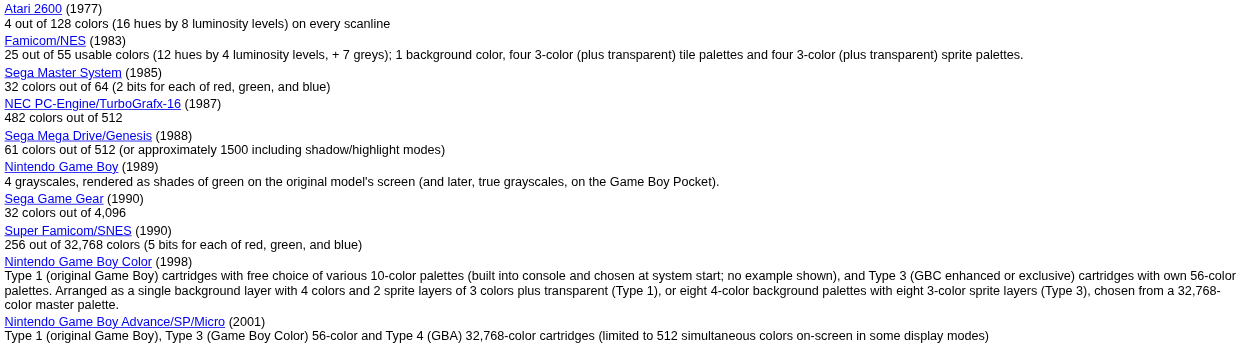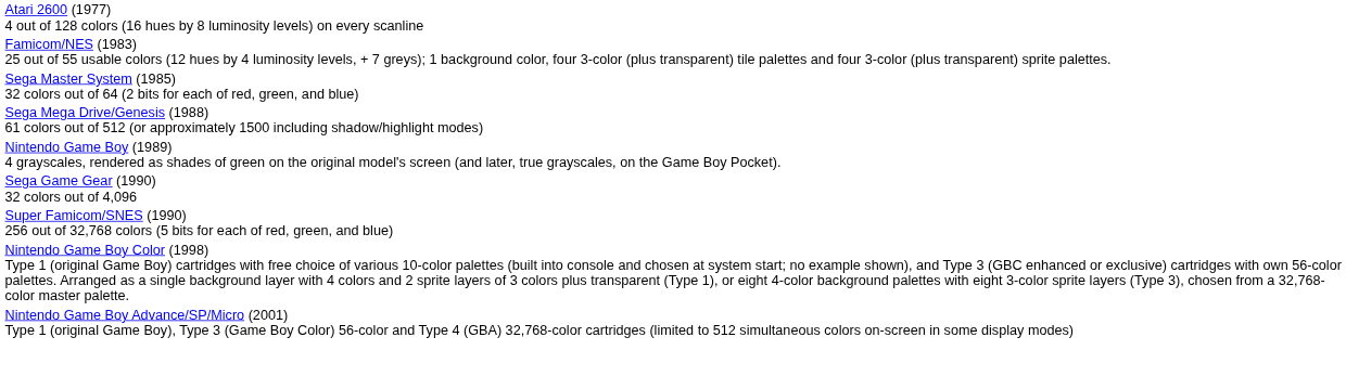 <table style="border-style: none" border="0">
 <tr>
 <td></td>
 <td><a href='#'>Atari 2600</a> (1977)<br>4 out of 128 colors (16 hues by 8 luminosity levels) on every scanline</td>
 </tr>
 <tr>
 <td></td>
 <td><a href='#'>Famicom/NES</a> (1983)<br>25 out of 55 usable colors (12 hues by 4 luminosity levels, + 7 greys); 1 background color, four 3-color (plus transparent) tile palettes and four 3-color (plus transparent) sprite palettes.</td>
 </tr>
 <tr>
 <td></td>
 <td><a href='#'>Sega Master System</a> (1985)<br>32 colors out of 64 (2 bits for each of red, green, and blue)</td>
-</tr>
-<tr>
-<td></td>
-<td><a href='#'>NEC PC-Engine/TurboGrafx-16</a> (1987)<br>482 colors out of 512</td>
 </tr>
 <tr>
 <td></td>
 <td><a href='#'>Sega Mega Drive/Genesis</a> (1988)<br>61 colors out of 512 (or approximately 1500 including shadow/highlight modes)</td>
 </tr>
 <tr>
 <td></td>
 <td><a href='#'>Nintendo Game Boy</a> (1989)<br>4 grayscales, rendered as shades of green on the original model's screen (and later, true grayscales, on the Game Boy Pocket).</td>
 </tr>
 <tr>
 <td></td>
 <td><a href='#'>Sega Game Gear</a> (1990)<br>32 colors out of 4,096</td>
 </tr>
 <tr>
 <td></td>
 <td><a href='#'>Super Famicom/SNES</a> (1990)<br>256 out of 32,768 colors (5 bits for each of red, green, and blue)</td>
 </tr>
 <tr>
 <td></td>
 <td><a href='#'>Nintendo Game Boy Color</a> (1998)<br>Type 1 (original Game Boy) cartridges with free choice of various 10-color palettes (built into console and chosen at system start; no example shown), and Type 3 (GBC enhanced or exclusive) cartridges with own 56-color palettes. Arranged as a single background layer with 4 colors and 2 sprite layers of 3 colors plus transparent (Type 1), or eight 4-color background palettes with eight 3-color sprite layers (Type 3), chosen from a 32,768-color master palette.</td>
 </tr>
 <tr>
 <td></td>
 <td><a href='#'>Nintendo Game Boy Advance/SP/Micro</a> (2001)<br>Type 1 (original Game Boy), Type 3 (Game Boy Color) 56-color and Type 4 (GBA) 32,768-color cartridges (limited to 512 simultaneous colors on-screen in some display modes)</td>
 </tr>
 <tr>
 </tr>
 </table>
